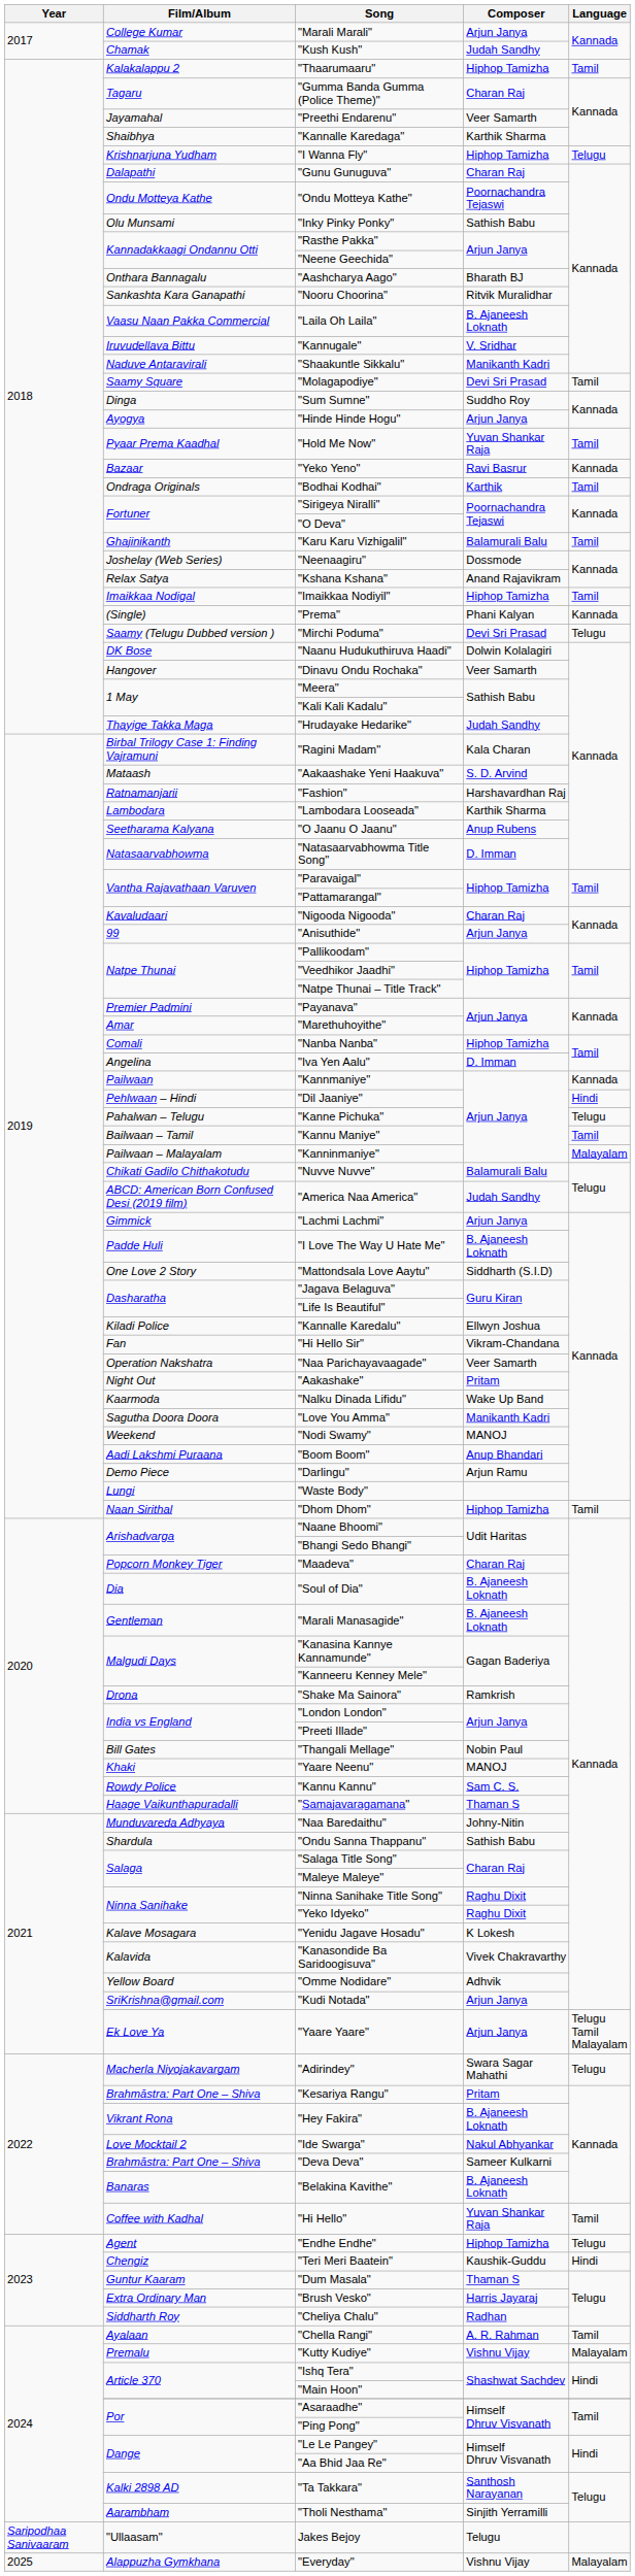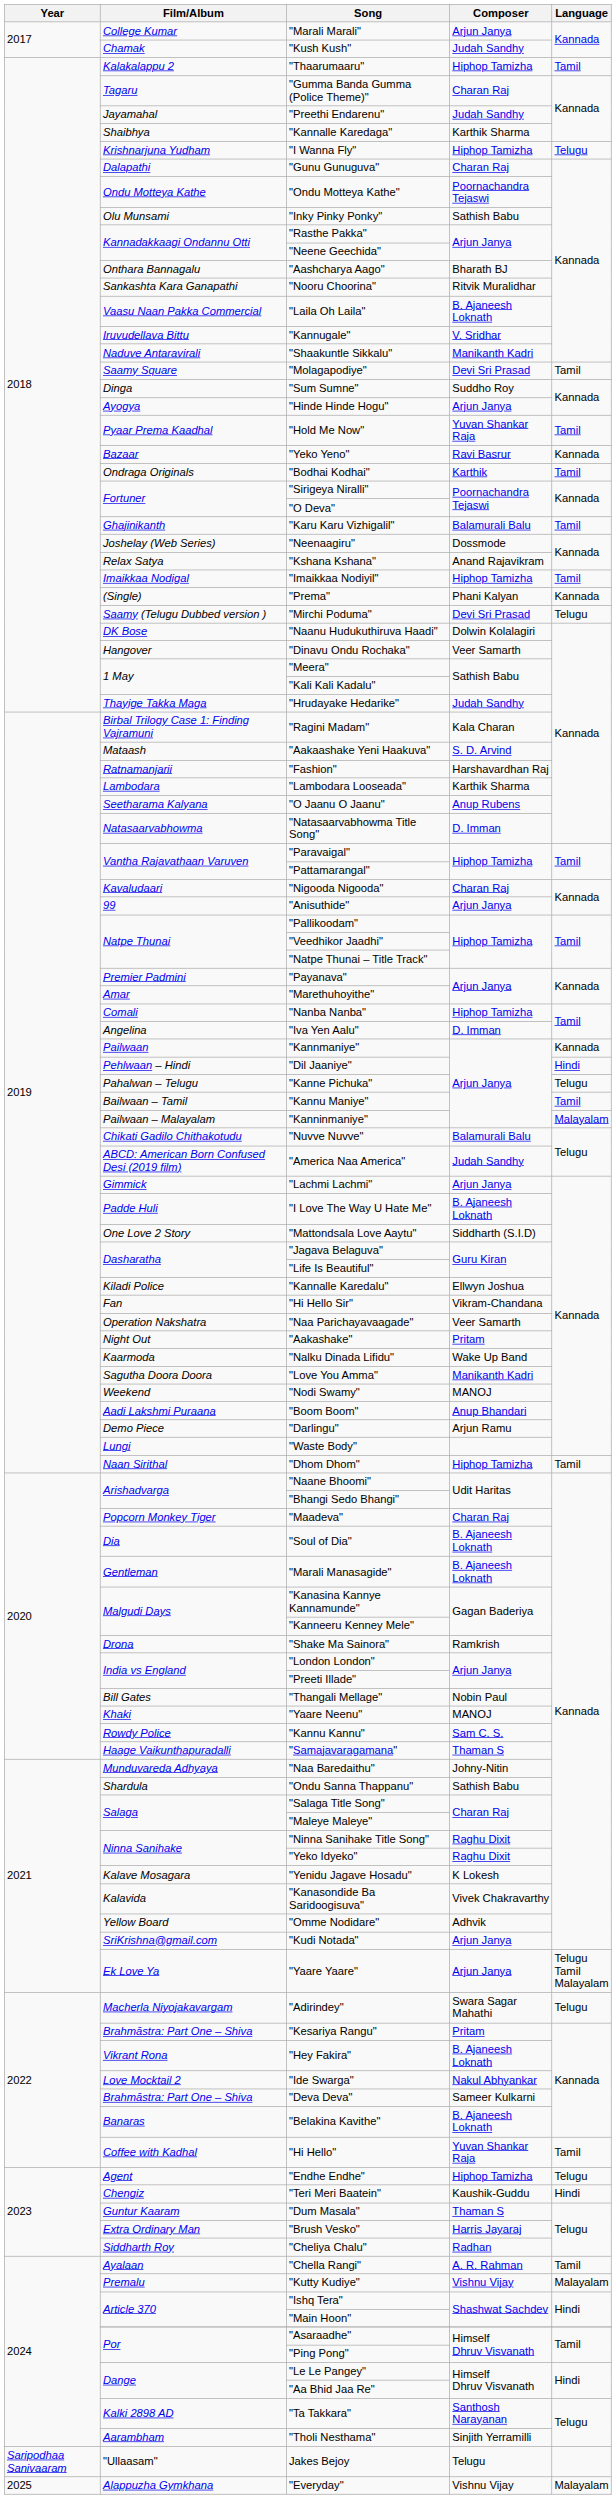 <table class="wikitable" border="1">
 <tr>
 <th>Year</th>
 <th>Film/Album</th>
 <th>Song</th>
 <th>Composer</th>
 <th>Language</th>
 </tr>
 <tr>
 <td rowspan="2">2017</td>
 <td><em><a href='#'>College Kumar</a></em></td>
 <td>"Marali Marali"</td>
 <td><a href='#'>Arjun Janya</a></td>
 <td rowspan="2"><a href='#'>Kannada</a></td>
 </tr>
 <tr>
 <td><em><a href='#'>Chamak</a></em></td>
 <td>"Kush Kush"</td>
 <td><a href='#'>Judah Sandhy</a></td>
 </tr>
 <tr>
 <td rowspan="34">2018</td>
 <td><em><a href='#'>Kalakalappu 2</a></em></td>
 <td>"Thaarumaaru"</td>
 <td><a href='#'>Hiphop Tamizha</a></td>
 <td><a href='#'>Tamil</a></td>
 </tr>
 <tr>
 <td><em><a href='#'>Tagaru</a></em></td>
 <td>"Gumma Banda Gumma (Police Theme)"</td>
 <td><a href='#'>Charan Raj</a></td>
 <td rowspan="3">Kannada</td>
 </tr>
 <tr>
 <td><em>Jayamahal</em></td>
 <td>"Preethi Endarenu"</td>
-<td>Veer Samarth</td>
+<td><a href='#'>Judah Sandhy</a></td>
 </tr>
 <tr>
 <td><em>Shaibhya</em></td>
 <td>"Kannalle Karedaga"</td>
 <td>Karthik Sharma</td>
 </tr>
 <tr>
 <td><em><a href='#'>Krishnarjuna Yudham</a></em></td>
 <td>"I Wanna Fly"</td>
 <td><a href='#'>Hiphop Tamizha</a></td>
 <td><a href='#'>Telugu</a></td>
 </tr>
 <tr>
 <td><em><a href='#'>Dalapathi</a></em></td>
 <td>"Gunu Gunuguva"</td>
 <td><a href='#'>Charan Raj</a></td>
 <td rowspan="10">Kannada</td>
 </tr>
 <tr>
 <td><em><a href='#'>Ondu Motteya Kathe</a></em></td>
 <td>"Ondu Motteya Kathe"</td>
 <td><a href='#'>Poornachandra Tejaswi</a></td>
 </tr>
 <tr>
 <td><em>Olu Munsami</em></td>
 <td>"Inky Pinky Ponky"</td>
 <td>Sathish Babu</td>
 </tr>
 <tr>
 <td rowspan="2"><em><a href='#'>Kannadakkaagi Ondannu Otti</a></em></td>
 <td>"Rasthe Pakka"</td>
 <td rowspan="2"><a href='#'>Arjun Janya</a></td>
 </tr>
 <tr>
 <td>"Neene Geechida"</td>
 </tr>
 <tr>
 <td><em>Onthara Bannagalu</em></td>
 <td>"Aashcharya Aago"</td>
 <td>Bharath BJ</td>
 </tr>
 <tr>
 <td><em>Sankashta Kara Ganapathi</em></td>
 <td>"Nooru Choorina"</td>
 <td>Ritvik Muralidhar</td>
 </tr>
 <tr>
 <td><em><a href='#'>Vaasu Naan Pakka Commercial</a></em></td>
 <td>"Laila Oh Laila"</td>
 <td><a href='#'>B. Ajaneesh Loknath</a></td>
 </tr>
 <tr>
 <td><em><a href='#'>Iruvudellava Bittu</a></em></td>
 <td>"Kannugale"</td>
 <td><a href='#'>V. Sridhar</a></td>
 </tr>
 <tr>
 <td><em><a href='#'>Naduve Antaravirali</a></em></td>
 <td>"Shaakuntle Sikkalu"</td>
 <td><a href='#'>Manikanth Kadri</a></td>
 </tr>
 <tr>
 <td><em><a href='#'>Saamy Square</a></em></td>
 <td>"Molagapodiye"</td>
 <td><a href='#'>Devi Sri Prasad</a></td>
 <td>Tamil</td>
 </tr>
 <tr>
 <td><em>Dinga</em></td>
 <td>"Sum Sumne"</td>
 <td>Suddho Roy</td>
 <td rowspan="2">Kannada</td>
 </tr>
 <tr>
 <td><em><a href='#'>Ayogya</a></em></td>
 <td>"Hinde Hinde Hogu"</td>
 <td><a href='#'>Arjun Janya</a></td>
 </tr>
 <tr>
 <td><em><a href='#'>Pyaar Prema Kaadhal</a></em></td>
 <td>"Hold Me Now"</td>
 <td><a href='#'>Yuvan Shankar Raja</a></td>
 <td><a href='#'>Tamil</a></td>
 </tr>
 <tr>
 <td><em><a href='#'>Bazaar</a></em></td>
 <td>"Yeko Yeno"</td>
 <td><a href='#'>Ravi Basrur</a></td>
 <td>Kannada</td>
 </tr>
 <tr>
 <td><em>Ondraga Originals</em></td>
 <td>"Bodhai Kodhai"</td>
 <td><a href='#'>Karthik</a></td>
 <td><a href='#'>Tamil</a></td>
 </tr>
 <tr>
 <td rowspan="2"><em><a href='#'>Fortuner</a></em></td>
 <td>"Sirigeya Niralli"</td>
 <td rowspan="2"><a href='#'>Poornachandra Tejaswi</a></td>
 <td rowspan="2">Kannada</td>
 </tr>
 <tr>
 <td>"O Deva"</td>
 </tr>
 <tr>
 <td><em><a href='#'>Ghajinikanth</a></em></td>
 <td>"Karu Karu Vizhigalil"</td>
 <td><a href='#'>Balamurali Balu</a></td>
 <td><a href='#'>Tamil</a></td>
 </tr>
 <tr>
 <td><em>Joshelay (Web Series)</em></td>
 <td>"Neenaagiru"</td>
 <td>Dossmode</td>
 <td rowspan="2">Kannada</td>
 </tr>
 <tr>
 <td><em>Relax Satya</em></td>
 <td>"Kshana Kshana"</td>
 <td>Anand Rajavikram</td>
 </tr>
 <tr>
 <td><em><a href='#'>Imaikkaa Nodigal</a></em></td>
 <td>"Imaikkaa Nodiyil"</td>
 <td><a href='#'>Hiphop Tamizha</a></td>
 <td><a href='#'>Tamil</a></td>
 </tr>
 <tr>
 <td><em>(Single)</em></td>
 <td>"Prema"</td>
 <td>Phani Kalyan</td>
 <td>Kannada</td>
 </tr>
 <tr>
 <td><em><a href='#'>Saamy</a> (Telugu Dubbed version )</em></td>
 <td>"Mirchi Poduma"</td>
 <td><a href='#'>Devi Sri Prasad</a></td>
 <td>Telugu</td>
 </tr>
 <tr>
 <td><em><a href='#'>DK Bose</a></em></td>
 <td>"Naanu Hudukuthiruva Haadi"</td>
 <td>Dolwin Kolalagiri</td>
 <td rowspan="11">Kannada</td>
 </tr>
 <tr>
 <td><em>Hangover</em></td>
 <td>"Dinavu Ondu Rochaka"</td>
 <td>Veer Samarth</td>
 </tr>
 <tr>
 <td rowspan="2"><em>1 May</em></td>
 <td>"Meera"</td>
 <td rowspan="2">Sathish Babu</td>
 </tr>
 <tr>
 <td>"Kali Kali Kadalu"</td>
 </tr>
 <tr>
 <td><em><a href='#'>Thayige Takka Maga</a></em></td>
 <td>"Hrudayake Hedarike"</td>
 <td><a href='#'>Judah Sandhy</a></td>
 </tr>
 <tr>
 <td rowspan="40">2019</td>
 <td><em><a href='#'>Birbal Trilogy Case 1: Finding Vajramuni</a></em></td>
 <td>"Ragini Madam"</td>
 <td>Kala Charan</td>
 </tr>
 <tr>
 <td><em>Mataash</em></td>
 <td>"Aakaashake Yeni Haakuva"</td>
 <td><a href='#'>S. D. Arvind</a></td>
 </tr>
 <tr>
 <td><em><a href='#'>Ratnamanjarii</a></em></td>
 <td>"Fashion"</td>
 <td>Harshavardhan Raj</td>
 </tr>
 <tr>
 <td><em><a href='#'>Lambodara</a></em></td>
 <td>"Lambodara Looseada"</td>
 <td>Karthik Sharma</td>
 </tr>
 <tr>
 <td><em><a href='#'>Seetharama Kalyana</a></em></td>
 <td>"O Jaanu O Jaanu"</td>
 <td><a href='#'>Anup Rubens</a></td>
 </tr>
 <tr>
 <td><em><a href='#'>Natasaarvabhowma</a></em></td>
 <td>"Natasaarvabhowma Title Song"</td>
 <td><a href='#'>D. Imman</a></td>
 </tr>
 <tr>
 <td rowspan="2"><em><a href='#'>Vantha Rajavathaan Varuven</a></em></td>
 <td>"Paravaigal"</td>
 <td rowspan="2"><a href='#'>Hiphop Tamizha</a></td>
 <td rowspan="2"><a href='#'>Tamil</a></td>
 </tr>
 <tr>
 <td>"Pattamarangal"</td>
 </tr>
 <tr>
 <td><em><a href='#'>Kavaludaari</a></em></td>
 <td>"Nigooda Nigooda"</td>
 <td><a href='#'>Charan Raj</a></td>
 <td rowspan="2">Kannada</td>
 </tr>
 <tr>
 <td><em><a href='#'>99</a></em></td>
 <td>"Anisuthide"</td>
 <td><a href='#'>Arjun Janya</a></td>
 </tr>
 <tr>
 <td rowspan="3"><em><a href='#'>Natpe Thunai</a></em></td>
 <td>"Pallikoodam"</td>
 <td rowspan="3"><a href='#'>Hiphop Tamizha</a></td>
 <td rowspan="3"><a href='#'>Tamil</a></td>
 </tr>
 <tr>
 <td>"Veedhikor Jaadhi"</td>
 </tr>
 <tr>
 <td>"Natpe Thunai – Title Track"</td>
 </tr>
 <tr>
 <td><em><a href='#'>Premier Padmini</a></em></td>
 <td>"Payanava"</td>
 <td rowspan="2"><a href='#'>Arjun Janya</a></td>
 <td rowspan="2">Kannada</td>
 </tr>
 <tr>
 <td><em><a href='#'>Amar</a></em></td>
 <td>"Marethuhoyithe"</td>
 </tr>
 <tr>
 <td><em><a href='#'>Comali</a></em></td>
 <td>"Nanba Nanba"</td>
 <td><a href='#'>Hiphop Tamizha</a></td>
 <td rowspan="2"><a href='#'>Tamil</a></td>
 </tr>
 <tr>
 <td><em>Angelina</em></td>
 <td>"Iva Yen Aalu"</td>
 <td><a href='#'>D. Imman</a></td>
 </tr>
 <tr>
 <td><em><a href='#'>Pailwaan</a></em></td>
 <td>"Kannmaniye"</td>
 <td rowspan="5"><a href='#'>Arjun Janya</a></td>
 <td>Kannada</td>
 </tr>
 <tr>
 <td><em><a href='#'>Pehlwaan</a> – Hindi</em></td>
 <td>"Dil Jaaniye"</td>
 <td><a href='#'>Hindi</a></td>
 </tr>
 <tr>
 <td><em>Pahalwan – Telugu</em></td>
 <td>"Kanne Pichuka"</td>
 <td>Telugu</td>
 </tr>
 <tr>
 <td><em>Bailwaan – Tamil</em></td>
 <td>"Kannu Maniye"</td>
 <td><a href='#'>Tamil</a></td>
 </tr>
 <tr>
 <td><em>Pailwaan – Malayalam</em></td>
 <td>"Kanninmaniye"</td>
 <td><a href='#'>Malayalam</a></td>
 </tr>
 <tr>
 <td><em><a href='#'>Chikati Gadilo Chithakotudu</a></em></td>
 <td>"Nuvve Nuvve"</td>
 <td><a href='#'>Balamurali Balu</a></td>
 <td rowspan="2">Telugu</td>
 </tr>
 <tr>
 <td><em><a href='#'>ABCD: American Born Confused Desi (2019 film)</a></em></td>
 <td>"America Naa America"</td>
 <td><a href='#'>Judah Sandhy</a></td>
 </tr>
 <tr>
 <td><em><a href='#'>Gimmick</a></em></td>
 <td>"Lachmi Lachmi"</td>
 <td><a href='#'>Arjun Janya</a></td>
 <td rowspan="15">Kannada</td>
 </tr>
 <tr>
 <td><em><a href='#'>Padde Huli</a></em></td>
 <td>"I Love The Way U Hate Me"</td>
 <td><a href='#'>B. Ajaneesh Loknath</a></td>
 </tr>
 <tr>
 <td><em>One Love 2 Story</em></td>
 <td>"Mattondsala Love Aaytu"</td>
 <td>Siddharth (S.I.D)</td>
 </tr>
 <tr>
 <td rowspan="2"><em><a href='#'>Dasharatha</a></em></td>
 <td>"Jagava Belaguva"</td>
 <td rowspan="2"><a href='#'>Guru Kiran</a></td>
 </tr>
 <tr>
 <td>"Life Is Beautiful"</td>
 </tr>
 <tr>
 <td><em>Kiladi Police</em></td>
 <td>"Kannalle Karedalu"</td>
 <td>Ellwyn Joshua</td>
 </tr>
 <tr>
 <td><em>Fan</em></td>
 <td>"Hi Hello Sir"</td>
 <td>Vikram-Chandana</td>
 </tr>
 <tr>
 <td><em>Operation Nakshatra</em></td>
 <td>"Naa Parichayavaagade"</td>
 <td>Veer Samarth</td>
 </tr>
 <tr>
 <td><em>Night Out</em></td>
 <td>"Aakashake"</td>
 <td><a href='#'>Pritam</a></td>
 </tr>
 <tr>
 <td><em>Kaarmoda</em></td>
 <td>"Nalku Dinada Lifidu"</td>
 <td>Wake Up Band</td>
 </tr>
 <tr>
 <td><em>Sagutha Doora Doora</em></td>
 <td>"Love You Amma"</td>
 <td><a href='#'>Manikanth Kadri</a></td>
 </tr>
 <tr>
 <td><em>Weekend</em></td>
 <td>"Nodi Swamy"</td>
 <td>MANOJ</td>
 </tr>
 <tr>
 <td><em><a href='#'>Aadi Lakshmi Puraana</a></em></td>
 <td>"Boom Boom"</td>
 <td><a href='#'>Anup Bhandari</a></td>
 </tr>
 <tr>
 <td><em>Demo Piece</em></td>
 <td>"Darlingu"</td>
 <td>Arjun Ramu</td>
 </tr>
 <tr>
 <td><em><a href='#'>Lungi</a></em></td>
 <td>"Waste Body"</td>
 </tr>
 <tr>
 <td><em><a href='#'>Naan Sirithal</a></em></td>
 <td>"Dhom Dhom"</td>
 <td><a href='#'>Hiphop Tamizha</a></td>
 <td>Tamil</td>
 </tr>
 <tr>
 <td rowspan="14">2020</td>
 <td rowspan="2"><em><a href='#'>Arishadvarga</a></em></td>
 <td>"Naane Bhoomi"</td>
 <td rowspan="2">Udit Haritas</td>
 <td rowspan="24">Kannada</td>
 </tr>
 <tr>
 <td>"Bhangi Sedo Bhangi"</td>
 </tr>
 <tr>
 <td><em><a href='#'>Popcorn Monkey Tiger</a></em></td>
 <td>"Maadeva"</td>
 <td><a href='#'>Charan Raj</a></td>
 </tr>
 <tr>
 <td><em><a href='#'>Dia</a></em></td>
 <td>"Soul of Dia"</td>
 <td><a href='#'>B. Ajaneesh Loknath</a></td>
 </tr>
 <tr>
 <td><em><a href='#'>Gentleman</a></em></td>
 <td>"Marali Manasagide"</td>
 <td><a href='#'>B. Ajaneesh Loknath</a></td>
 </tr>
 <tr>
 <td rowspan="2"><em><a href='#'>Malgudi Days</a></em></td>
 <td>"Kanasina Kannye Kannamunde"</td>
 <td rowspan="2">Gagan Baderiya</td>
 </tr>
 <tr>
 <td>"Kanneeru Kenney Mele"</td>
 </tr>
 <tr>
 <td><em><a href='#'>Drona</a></em></td>
 <td>"Shake Ma Sainora"</td>
 <td>Ramkrish</td>
 </tr>
 <tr>
 <td rowspan="2"><em><a href='#'>India vs England</a></em></td>
 <td>"London London"</td>
 <td rowspan="2"><a href='#'>Arjun Janya</a></td>
 </tr>
 <tr>
 <td>"Preeti Illade"</td>
 </tr>
 <tr>
 <td><em>Bill Gates</em></td>
 <td>"Thangali Mellage"</td>
 <td>Nobin Paul</td>
 </tr>
 <tr>
 <td><em><a href='#'>Khaki</a></em></td>
 <td>"Yaare Neenu"</td>
 <td>MANOJ</td>
 </tr>
 <tr>
 <td><em><a href='#'>Rowdy Police</a></em></td>
 <td>"Kannu Kannu"</td>
 <td><a href='#'>Sam C. S.</a></td>
 </tr>
 <tr>
 <td><em><a href='#'>Haage Vaikunthapuradalli</a></em></td>
 <td>"<a href='#'>Samajavaragamana</a>"</td>
 <td><a href='#'>Thaman S</a></td>
 </tr>
 <tr>
 <td rowspan="11">2021</td>
 <td><em><a href='#'>Munduvareda Adhyaya</a></em></td>
 <td>"Naa Baredaithu"</td>
 <td>Johny-Nitin</td>
 </tr>
 <tr>
 <td><em>Shardula</em></td>
 <td>"Ondu Sanna Thappanu"</td>
 <td>Sathish Babu</td>
 </tr>
 <tr>
 <td rowspan="2"><em><a href='#'>Salaga</a></em></td>
 <td>"Salaga Title Song"</td>
 <td rowspan=2><a href='#'>Charan Raj</a></td>
 </tr>
 <tr>
 <td>"Maleye Maleye"</td>
 </tr>
 <tr>
 <td rowspan="2"><em><a href='#'>Ninna Sanihake</a></em></td>
 <td>"Ninna Sanihake Title Song"</td>
 <td><a href='#'>Raghu Dixit</a></td>
 </tr>
 <tr>
 <td>"Yeko Idyeko"</td>
 <td><a href='#'>Raghu Dixit</a></td>
 </tr>
 <tr>
 <td><em>Kalave Mosagara</em></td>
 <td>"Yenidu Jagave Hosadu"</td>
 <td>K Lokesh</td>
 </tr>
 <tr>
 <td><em>Kalavida</em></td>
 <td>"Kanasondide Ba Saridoogisuva"</td>
 <td>Vivek Chakravarthy</td>
 </tr>
 <tr>
 <td><em>Yellow Board</em></td>
 <td>"Omme Nodidare"</td>
 <td>Adhvik</td>
 </tr>
 <tr>
 <td><em><a href='#'>SriKrishna@gmail.com</a></em></td>
 <td>"Kudi Notada"</td>
 <td><a href='#'>Arjun Janya</a></td>
 </tr>
 <tr>
 <td><em><a href='#'>Ek Love Ya</a></em></td>
 <td>"Yaare Yaare"</td>
 <td><a href='#'>Arjun Janya</a></td>
 <td>Telugu<br>Tamil<br>Malayalam</td>
 </tr>
 <tr>
 <td rowspan="7">2022</td>
 <td><em><a href='#'>Macherla Niyojakavargam</a></em></td>
 <td>"Adirindey"</td>
 <td>Swara Sagar Mahathi</td>
 <td>Telugu</td>
 </tr>
 <tr>
 <td><em> <a href='#'>Brahmāstra: Part One – Shiva</a></em></td>
 <td>"Kesariya Rangu"</td>
 <td><a href='#'>Pritam</a></td>
 <td rowspan="5">Kannada</td>
 </tr>
 <tr>
 <td><em> <a href='#'>Vikrant Rona</a> </em></td>
 <td>"Hey Fakira"</td>
 <td><a href='#'>B. Ajaneesh Loknath</a></td>
 </tr>
 <tr>
 <td><em><a href='#'>Love Mocktail 2</a></em></td>
 <td>"Ide Swarga"</td>
 <td><a href='#'>Nakul Abhyankar</a></td>
 </tr>
 <tr>
 <td><em><a href='#'>Brahmāstra: Part One – Shiva</a></em></td>
 <td>"Deva Deva"</td>
 <td>Sameer Kulkarni</td>
 </tr>
 <tr>
 <td><em><a href='#'> Banaras</a></em></td>
 <td>"Belakina Kavithe"</td>
 <td><a href='#'>B. Ajaneesh Loknath</a></td>
 </tr>
 <tr>
 <td><em><a href='#'>Coffee with Kadhal</a></em></td>
 <td>"Hi Hello"</td>
 <td><a href='#'>Yuvan Shankar Raja</a></td>
 <td>Tamil</td>
 </tr>
 <tr>
 <td rowspan="5">2023</td>
 <td><em><a href='#'> Agent</a></em></td>
 <td>"Endhe Endhe"</td>
 <td><a href='#'>Hiphop Tamizha</a></td>
 <td>Telugu</td>
 </tr>
 <tr>
 <td><em><a href='#'>Chengiz</a></em></td>
 <td>"Teri Meri Baatein"</td>
 <td>Kaushik-Guddu</td>
 <td>Hindi</td>
 </tr>
 <tr>
 <td><em><a href='#'>Guntur Kaaram</a></em></td>
 <td>"Dum Masala"</td>
 <td><a href='#'>Thaman S</a></td>
 <td rowspan="3">Telugu</td>
 </tr>
 <tr>
 <td><em><a href='#'>Extra Ordinary Man</a></em></td>
 <td>"Brush Vesko"</td>
 <td><a href='#'>Harris Jayaraj</a></td>
 </tr>
 <tr>
 <td><em><a href='#'>Siddharth Roy</a></em></td>
 <td>"Cheliya Chalu"</td>
 <td><a href='#'>Radhan</a></td>
 </tr>
 <tr>
 <td rowspan="11">2024</td>
 <td><em><a href='#'>Ayalaan</a></em></td>
 <td>"Chella Rangi"</td>
 <td><a href='#'>A. R. Rahman</a></td>
 <td>Tamil</td>
 </tr>
 <tr>
 <td><em><a href='#'>Premalu</a></em></td>
 <td>"Kutty Kudiye"</td>
 <td><a href='#'>Vishnu Vijay</a></td>
 <td>Malayalam</td>
 </tr>
 <tr>
 <td rowspan="2"><em><a href='#'>Article 370</a></em></td>
 <td>"Ishq Tera"</td>
 <td rowspan="2"><a href='#'>Shashwat Sachdev</a></td>
 <td rowspan="2">Hindi</td>
 </tr>
 <tr>
 <td>"Main Hoon"</td>
 </tr>
 <tr>
 </tr>
 <tr>
 <td rowspan="2"><em><a href='#'>Por</a></em></td>
 <td>"Asaraadhe"</td>
 <td rowspan="2">Himself<br><a href='#'>Dhruv Visvanath</a></td>
 <td rowspan="2">Tamil</td>
 </tr>
 <tr>
 <td>"Ping Pong"</td>
 </tr>
 <tr>
 <td rowspan="2"><em><a href='#'>Dange</a></em></td>
 <td>"Le Le Pangey"</td>
 <td rowspan="2">Himself<br>Dhruv Visvanath</td>
 <td rowspan="2">Hindi</td>
 </tr>
 <tr>
 <td>"Aa Bhid Jaa Re"</td>
 </tr>
 <tr>
 <td><em><a href='#'>Kalki 2898 AD</a></em></td>
 <td>"Ta Takkara"</td>
 <td><a href='#'>Santhosh Narayanan</a></td>
 <td rowspan="2">Telugu</td>
 </tr>
 <tr>
 <td><a href='#'><em>Aarambham</em></a></td>
 <td>"Tholi Nesthama"</td>
 <td>Sinjith Yerramilli</td>
 </tr>
 <tr>
 <td><em><a href='#'>Saripodhaa Sanivaaram</a></em></td>
 <td>"Ullaasam"</td>
 <td>Jakes Bejoy</td>
 <td>Telugu</td>
 </tr>
 <tr>
 <td rowspan="11">2025</td>
 <td><em><a href='#'>Alappuzha Gymkhana</a></em></td>
 <td>"Everyday"</td>
 <td>Vishnu Vijay</td>
 <td>Malayalam</td>
 </tr>
 </table>
